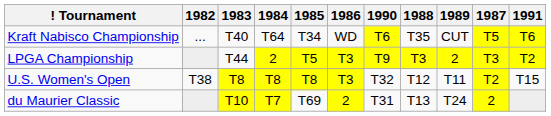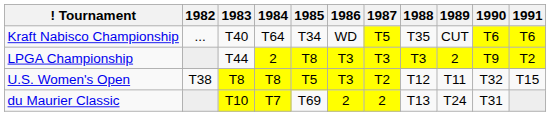 <table class="wikitable" style="font-size:95%;text-align:center;">
 <tr>
 <th>! Tournament</th>
 <th>1982</th>
 <th>1983</th>
 <th>1984</th>
 <th>1985</th>
 <th>1986</th>
-<th>1990</th>
+<th>1987</th>
 <th>1988</th>
 <th>1989</th>
-<th>1987</th>
+<th>1990</th>
 <th>1991</th>
 </tr>
 <tr>
 <td align=left><a href='#'>Kraft Nabisco Championship</a></td>
 <td>...</td>
 <td>T40</td>
 <td>T64</td>
 <td>T34</td>
 <td>WD</td>
-<td style="background:yellow;">T6</td>
+<td style="background:yellow;">T5</td>
 <td>T35</td>
 <td>CUT</td>
-<td style="background:yellow;">T5</td>
+<td style="background:yellow;">T6</td>
 <td style="background:yellow;">T6</td>
 </tr>
 <tr>
 <td align=left><a href='#'>LPGA Championship</a></td>
 <td style="background:#eeeeee;"></td>
 <td>T44</td>
 <td style="background:yellow;">2</td>
-<td style="background:yellow;">T5</td>
+<td style="background:yellow;">T8</td>
 <td style="background:yellow;">T3</td>
-<td style="background:yellow;">T9</td>
+<td style="background:yellow;">T3</td>
 <td style="background:yellow;">T3</td>
 <td style="background:yellow;">2</td>
-<td style="background:yellow;">T3</td>
+<td style="background:yellow;">T9</td>
 <td style="background:yellow;">T2</td>
 </tr>
 <tr>
 <td align=left><a href='#'>U.S. Women's Open</a></td>
 <td>T38</td>
 <td style="background:yellow;">T8</td>
 <td style="background:yellow;">T8</td>
-<td style="background:yellow;">T8</td>
+<td style="background:yellow;">T5</td>
 <td style="background:yellow;">T3</td>
-<td>T32</td>
+<td style="background:yellow;">T2</td>
 <td>T12</td>
 <td>T11</td>
-<td style="background:yellow;">T2</td>
+<td>T32</td>
 <td>T15</td>
 </tr>
 <tr>
 <td align=left><a href='#'>du Maurier Classic</a></td>
 <td style="background:#eeeeee;"></td>
 <td style="background:yellow;">T10</td>
 <td style="background:yellow;">T7</td>
 <td>T69</td>
 <td style="background:yellow;">2</td>
-<td>T31</td>
+<td style="background:yellow;">2</td>
 <td>T13</td>
 <td>T24</td>
-<td style="background:yellow;">2</td>
+<td>T31</td>
 <td style="background:#eeeeee;"></td>
 </tr>
 </table>
